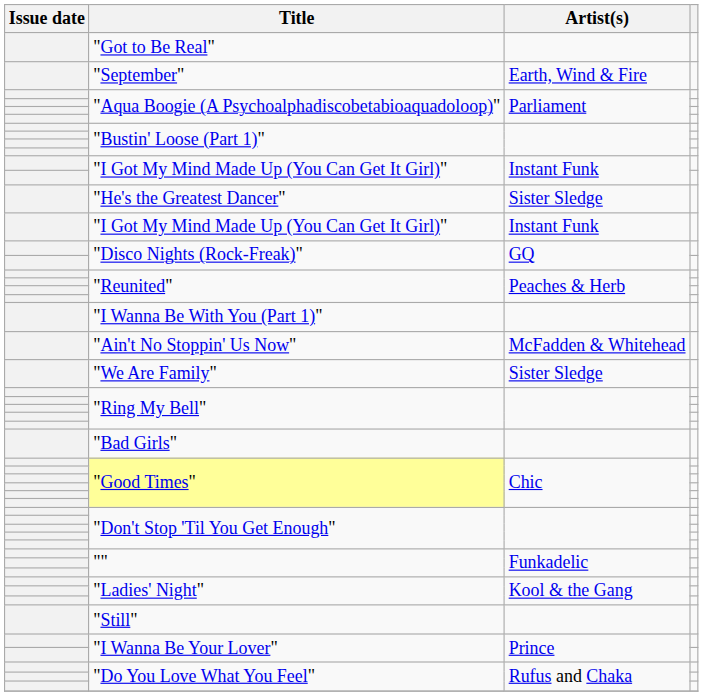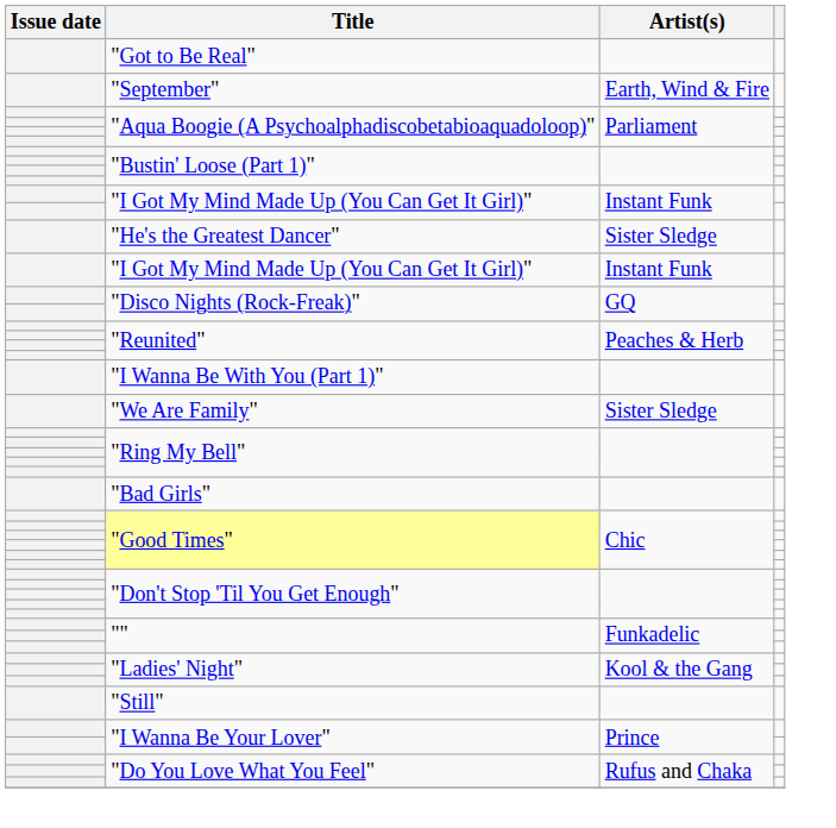 <table class="wikitable sortable plainrowheaders">
 <tr>
 <th scope="col">Issue date</th>
 <th scope="col">Title</th>
 <th scope="col">Artist(s)</th>
 <th scope="col" class="unsortable"></th>
 </tr>
 <tr>
 <th scope=row></th>
 <td>"<a href='#'>Got to Be Real</a>"</td>
 <td></td>
 <td align=center></td>
 </tr>
 <tr>
 <th scope=row></th>
 <td>"<a href='#'>September</a>"</td>
 <td><a href='#'>Earth, Wind & Fire</a></td>
 <td align=center></td>
 </tr>
 <tr>
 <th scope=row></th>
 <td rowspan="4">"<a href='#'>Aqua Boogie (A Psychoalphadiscobetabioaquadoloop)</a>"</td>
 <td rowspan="4"><a href='#'>Parliament</a></td>
 <td align=center></td>
 </tr>
 <tr>
 <th scope=row></th>
 <td align=center></td>
 </tr>
 <tr>
 <th scope=row></th>
 <td align=center></td>
 </tr>
 <tr>
 <th scope=row></th>
 <td align=center></td>
 </tr>
 <tr>
 <th scope=row></th>
 <td rowspan="4">"<a href='#'>Bustin' Loose (Part 1)</a>"</td>
 <td rowspan="4"></td>
 <td align=center></td>
 </tr>
 <tr>
 <th scope=row></th>
 <td align=center></td>
 </tr>
 <tr>
 <th scope=row></th>
 <td align=center></td>
 </tr>
 <tr>
 <th scope=row></th>
 <td align=center></td>
 </tr>
 <tr>
 <th scope=row></th>
 <td rowspan="2">"<a href='#'>I Got My Mind Made Up (You Can Get It Girl)</a>"</td>
 <td rowspan="2"><a href='#'>Instant Funk</a></td>
 <td align=center></td>
 </tr>
 <tr>
 <th scope=row></th>
 <td align=center></td>
 </tr>
 <tr>
 <th scope=row></th>
 <td>"<a href='#'>He's the Greatest Dancer</a>"</td>
 <td><a href='#'>Sister Sledge</a></td>
 <td align=center></td>
 </tr>
 <tr>
 <th scope=row></th>
 <td>"<a href='#'>I Got My Mind Made Up (You Can Get It Girl)</a>"</td>
 <td><a href='#'>Instant Funk</a></td>
 <td align=center></td>
 </tr>
 <tr>
 <th scope=row></th>
 <td rowspan="2">"<a href='#'>Disco Nights (Rock-Freak)</a>"</td>
 <td rowspan="2"><a href='#'>GQ</a></td>
 <td align=center></td>
 </tr>
 <tr>
 <th scope=row></th>
 <td align=center></td>
 </tr>
 <tr>
 <th scope=row></th>
 <td rowspan="4">"<a href='#'>Reunited</a>"</td>
 <td rowspan="4"><a href='#'>Peaches & Herb</a></td>
 <td align=center></td>
 </tr>
 <tr>
 <th scope=row></th>
 <td align=center></td>
 </tr>
 <tr>
 <th scope=row></th>
 <td align=center></td>
 </tr>
 <tr>
 <th scope=row></th>
 <td align=center></td>
 </tr>
 <tr>
 <th scope=row></th>
 <td>"<a href='#'>I Wanna Be With You (Part 1)</a>"</td>
 <td></td>
-<td align=center></td>
-</tr>
-<tr>
-<th scope=row></th>
-<td>"<a href='#'>Ain't No Stoppin' Us Now</a>"</td>
-<td><a href='#'>McFadden & Whitehead</a></td>
 <td align=center></td>
 </tr>
 <tr>
 <th scope=row></th>
 <td>"<a href='#'>We Are Family</a>"</td>
 <td><a href='#'>Sister Sledge</a></td>
 <td align=center></td>
 </tr>
 <tr>
 <th scope=row></th>
 <td rowspan="5">"<a href='#'>Ring My Bell</a>"</td>
 <td rowspan="5"></td>
 <td align=center></td>
 </tr>
 <tr>
 <th scope=row></th>
 <td align=center></td>
 </tr>
 <tr>
 <th scope=row></th>
 <td align=center></td>
 </tr>
 <tr>
 <th scope=row></th>
 <td align=center></td>
 </tr>
 <tr>
 <th scope=row></th>
 <td align=center></td>
 </tr>
 <tr>
 <th scope=row></th>
 <td>"<a href='#'>Bad Girls</a>"</td>
 <td></td>
 <td align=center></td>
 </tr>
 <tr>
 <th scope=row></th>
 <td bgcolor=#FFFF99 rowspan="6">"<a href='#'>Good Times</a>" </td>
 <td rowspan="6"><a href='#'>Chic</a></td>
 <td align=center></td>
 </tr>
 <tr>
 <th scope=row></th>
 <td align=center></td>
 </tr>
 <tr>
 <th scope=row></th>
 <td align=center></td>
 </tr>
 <tr>
 <th scope=row></th>
 <td align=center></td>
 </tr>
 <tr>
 <th scope=row></th>
 <td align=center></td>
 </tr>
 <tr>
 <th scope=row></th>
 <td align=center></td>
 </tr>
 <tr>
 <th scope=row></th>
 <td rowspan="5">"<a href='#'>Don't Stop 'Til You Get Enough</a>"</td>
 <td rowspan="5"></td>
 <td align=center></td>
 </tr>
 <tr>
 <th scope=row></th>
 <td align=center></td>
 </tr>
 <tr>
 <th scope=row></th>
 <td align=center></td>
 </tr>
 <tr>
 <th scope=row></th>
 <td align=center></td>
 </tr>
 <tr>
 <th scope=row></th>
 <td align=center></td>
 </tr>
 <tr>
 <th scope=row></th>
 <td rowspan="3">""</td>
 <td rowspan="3"><a href='#'>Funkadelic</a></td>
 <td align=center></td>
 </tr>
 <tr>
 <th scope=row></th>
 <td align=center></td>
 </tr>
 <tr>
 <th scope=row></th>
 <td align=center></td>
 </tr>
 <tr>
 <th scope=row></th>
 <td rowspan="3">"<a href='#'>Ladies' Night</a>"</td>
 <td rowspan="3"><a href='#'>Kool & the Gang</a></td>
 <td align=center></td>
 </tr>
 <tr>
 <th scope=row></th>
 <td align=center></td>
 </tr>
 <tr>
 <th scope=row></th>
 <td align=center></td>
 </tr>
 <tr>
 <th scope=row></th>
 <td>"<a href='#'>Still</a>"</td>
 <td></td>
 <td align=center></td>
 </tr>
 <tr>
 <th scope=row></th>
 <td rowspan="2">"<a href='#'>I Wanna Be Your Lover</a>"</td>
 <td rowspan="2"><a href='#'>Prince</a></td>
 <td align=center></td>
 </tr>
 <tr>
 <th scope=row></th>
 <td align=center></td>
 </tr>
 <tr>
 <th scope=row></th>
 <td rowspan="3">"<a href='#'>Do You Love What You Feel</a>"</td>
 <td rowspan="3"><a href='#'>Rufus</a> and <a href='#'>Chaka</a></td>
 <td align=center></td>
 </tr>
 <tr>
 <th scope=row></th>
 <td align=center></td>
 </tr>
 <tr>
 <th scope=row></th>
 <td align=center></td>
 </tr>
 <tr>
 </tr>
 </table>
